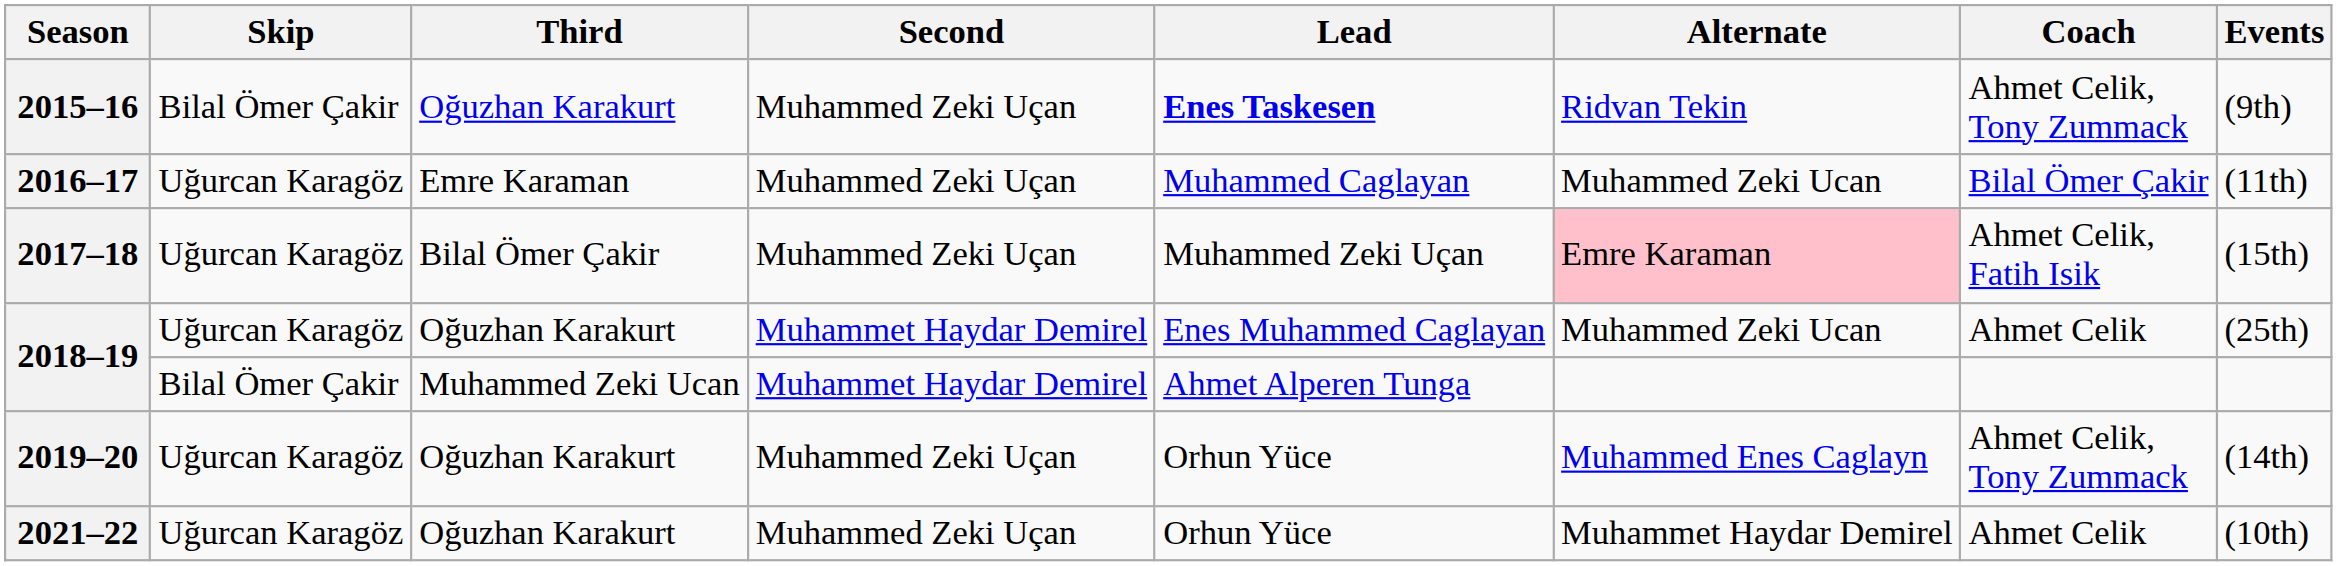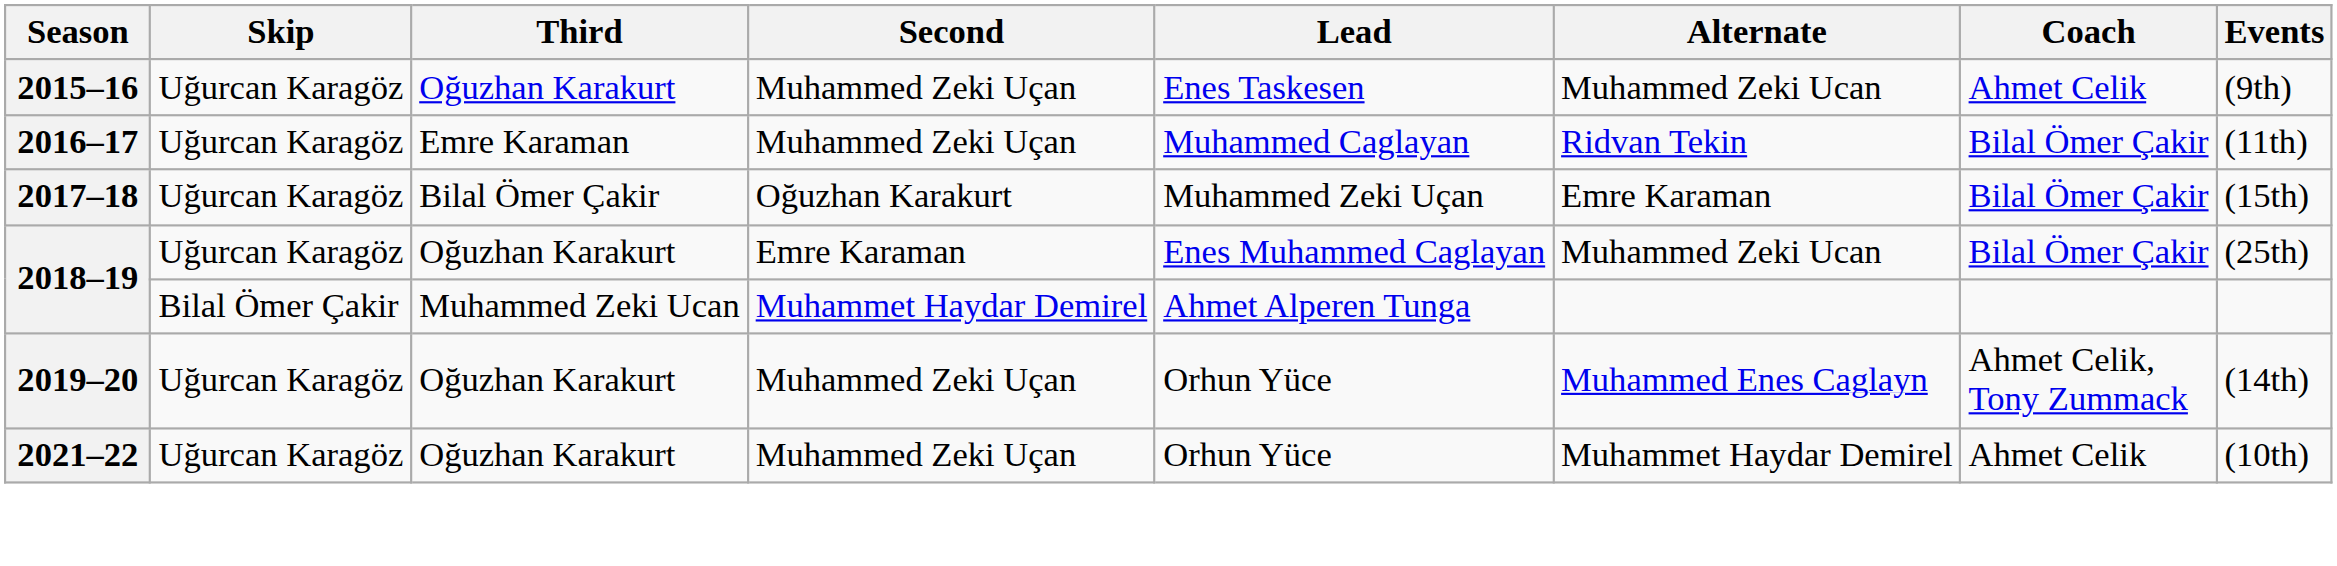 <table class="wikitable">
 <tr>
 <th scope="col" width=60>Season</th>
 <th scope="col">Skip</th>
 <th scope="col">Third</th>
 <th scope="col">Second</th>
 <th scope="col">Lead</th>
 <th scope="col">Alternate</th>
 <th scope="col">Coach</th>
 <th scope="col">Events</th>
 </tr>
 <tr>
 <th scope="row">2015–16</th>
-<td>Bilal Ömer Çakir</td>
+<td>Uğurcan Karagöz</td>
 <td><a href='#'>Oğuzhan Karakurt</a></td>
 <td>Muhammed Zeki Uçan</td>
-<td><strong><a href='#'>Enes Taskesen</a></strong></td>
-<td><a href='#'>Ridvan Tekin</a></td>
-<td>Ahmet Celik,<br><a href='#'>Tony Zummack</a></td>
+<td><a href='#'>Enes Taskesen</a></td>
+<td>Muhammed Zeki Ucan</td>
+<td><a href='#'>Ahmet Celik</a></td>
 <td> (9th)</td>
 </tr>
 <tr>
 <th scope="row">2016–17</th>
 <td>Uğurcan Karagöz</td>
 <td>Emre Karaman</td>
 <td>Muhammed Zeki Uçan</td>
 <td><a href='#'>Muhammed Caglayan</a></td>
-<td>Muhammed Zeki Ucan</td>
+<td><a href='#'>Ridvan Tekin</a></td>
 <td><a href='#'>Bilal Ömer Çakir</a></td>
 <td> (11th)</td>
 </tr>
 <tr>
 <th scope="row">2017–18</th>
 <td>Uğurcan Karagöz</td>
 <td>Bilal Ömer Çakir</td>
+<td>Oğuzhan Karakurt</td>
 <td>Muhammed Zeki Uçan</td>
-<td>Muhammed Zeki Uçan</td>
-<td style="background: pink;">Emre Karaman</td>
-<td>Ahmet Celik,<br><a href='#'>Fatih Isik</a></td>
+<td>Emre Karaman</td>
+<td><a href='#'>Bilal Ömer Çakir</a></td>
 <td> (15th)</td>
 </tr>
 <tr>
 <th scope="row" rowspan="2">2018–19</th>
 <td>Uğurcan Karagöz</td>
 <td>Oğuzhan Karakurt</td>
-<td><a href='#'>Muhammet Haydar Demirel</a></td>
+<td>Emre Karaman</td>
 <td><a href='#'>Enes Muhammed Caglayan</a></td>
 <td>Muhammed Zeki Ucan</td>
-<td>Ahmet Celik</td>
+<td><a href='#'>Bilal Ömer Çakir</a></td>
 <td> (25th)</td>
 </tr>
 <tr>
 <td>Bilal Ömer Çakir</td>
 <td>Muhammed Zeki Ucan</td>
 <td><a href='#'>Muhammet Haydar Demirel</a></td>
 <td><a href='#'>Ahmet Alperen Tunga</a></td>
 <td></td>
 <td></td>
 <td></td>
 </tr>
 <tr>
 <th scope="row">2019–20</th>
 <td>Uğurcan Karagöz</td>
 <td>Oğuzhan Karakurt</td>
 <td>Muhammed Zeki Uçan</td>
 <td>Orhun Yüce</td>
 <td><a href='#'>Muhammed Enes Caglayn</a></td>
 <td>Ahmet Celik,<br><a href='#'>Tony Zummack</a></td>
 <td> (14th)</td>
 </tr>
 <tr>
 <th scope="row">2021–22</th>
 <td>Uğurcan Karagöz</td>
 <td>Oğuzhan Karakurt</td>
 <td>Muhammed Zeki Uçan</td>
 <td>Orhun Yüce</td>
 <td>Muhammet Haydar Demirel</td>
 <td>Ahmet Celik</td>
 <td> (10th)</td>
 </tr>
 </table>
